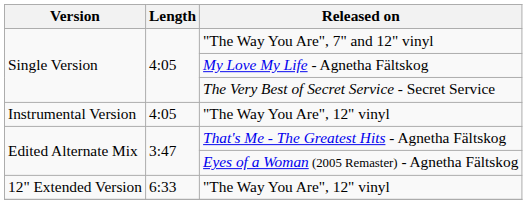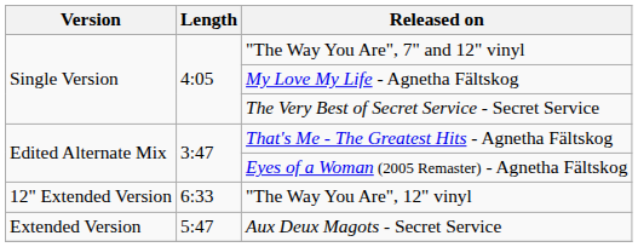 <table class="wikitable">
 <tr>
 <th>Version</th>
 <th>Length</th>
 <th>Released on</th>
 </tr>
 <tr>
 <td rowspan="3">Single Version</td>
 <td rowspan="3">4:05</td>
 <td>"The Way You Are", 7" and 12" vinyl</td>
 </tr>
 <tr>
 <td><em><a href='#'>My Love My Life</a></em> - Agnetha Fältskog</td>
 </tr>
 <tr>
 <td><em>The Very Best of Secret Service</em> - Secret Service</td>
 </tr>
 <tr>
-<td>Instrumental Version</td>
-<td>4:05</td>
-<td>"The Way You Are", 12" vinyl</td>
-</tr>
-<tr>
 <td rowspan="2">Edited Alternate Mix</td>
 <td rowspan="2">3:47</td>
 <td><em><a href='#'>That's Me - The Greatest Hits</a></em> - Agnetha Fältskog</td>
 </tr>
 <tr>
 <td><em><a href='#'>Eyes of a Woman</a></em><small> (2005 Remaster)</small> - Agnetha Fältskog</td>
 </tr>
 <tr>
 <td>12" Extended Version</td>
 <td>6:33</td>
 <td>"The Way You Are", 12" vinyl</td>
 </tr>
 <tr>
+<td>Extended Version</td>
+<td>5:47</td>
+<td><em>Aux Deux Magots</em> - Secret Service</td>
+</tr>
+<tr>
 </tr>
 </table>
